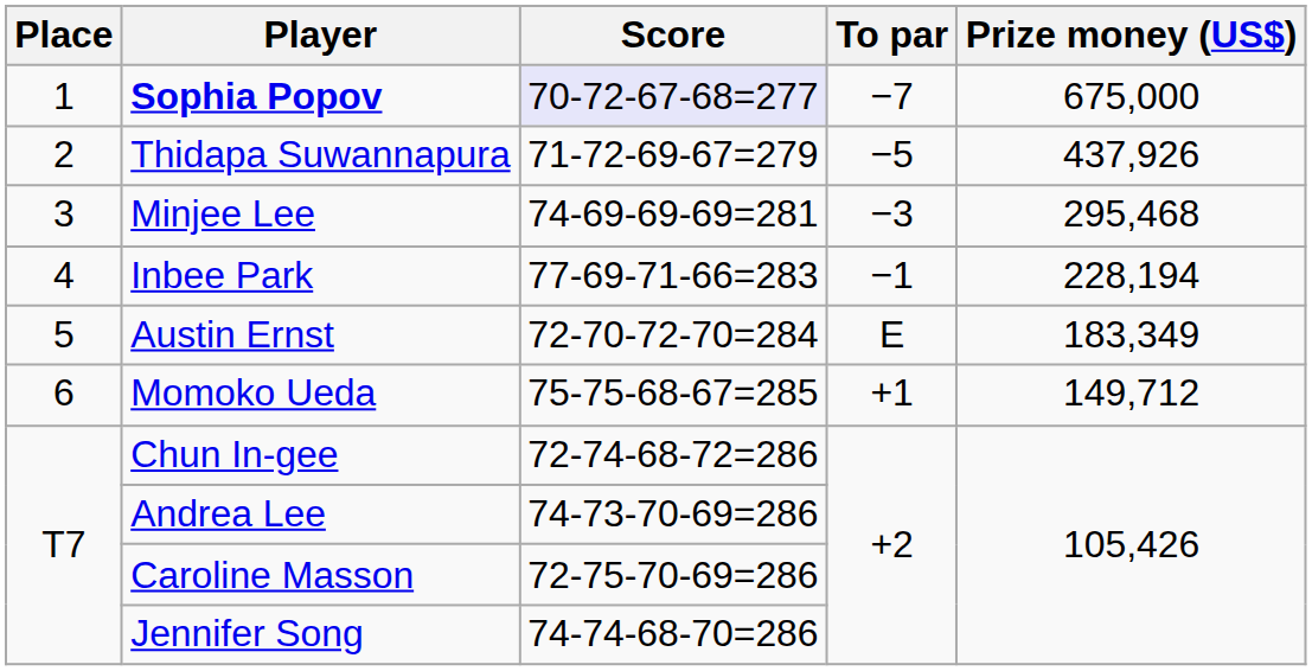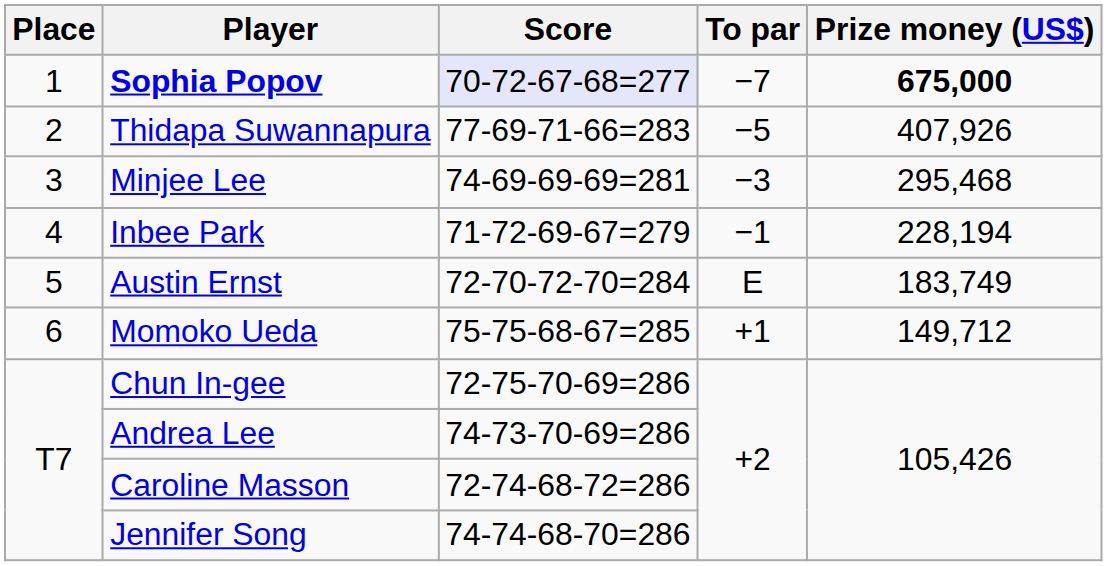 <table class="wikitable">
 <tr>
 <th>Place</th>
 <th>Player</th>
 <th>Score</th>
 <th>To par</th>
 <th>Prize money (<a href='#'>US$</a>)</th>
 </tr>
 <tr>
 <td align=center>1</td>
 <td> <strong><a href='#'>Sophia Popov</a></strong></td>
 <td align=center style="background: lavender;">70-72-67-68=277</td>
 <td align=center>−7</td>
-<td align=center>675,000</td>
+<td align=center><strong>675,000</strong></td>
 </tr>
 <tr>
 <td align=center>2</td>
 <td> <a href='#'>Thidapa Suwannapura</a></td>
-<td align=center>71-72-69-67=279</td>
+<td align=center>77-69-71-66=283</td>
 <td align=center>−5</td>
-<td align=center>437,926</td>
+<td align=center>407,926</td>
 </tr>
 <tr>
 <td align=center>3</td>
 <td> <a href='#'>Minjee Lee</a></td>
 <td align=center>74-69-69-69=281</td>
 <td align=center>−3</td>
 <td align=center>295,468</td>
 </tr>
 <tr>
 <td align=center>4</td>
 <td> <a href='#'>Inbee Park</a></td>
-<td align=center>77-69-71-66=283</td>
+<td align=center>71-72-69-67=279</td>
 <td align=center>−1</td>
 <td align=center>228,194</td>
 </tr>
 <tr>
 <td align=center>5</td>
 <td> <a href='#'>Austin Ernst</a></td>
 <td align=center>72-70-72-70=284</td>
 <td align=center>E</td>
-<td align=center>183,349</td>
+<td align=center>183,749</td>
 </tr>
 <tr>
 <td align=center>6</td>
 <td> <a href='#'>Momoko Ueda</a></td>
 <td align=center>75-75-68-67=285</td>
 <td align=center>+1</td>
 <td align=center>149,712</td>
 </tr>
 <tr>
 <td rowspan=4 align=center>T7</td>
 <td> <a href='#'>Chun In-gee</a></td>
-<td>72-74-68-72=286</td>
+<td>72-75-70-69=286</td>
 <td rowspan=4 align=center>+2</td>
 <td rowspan=4 align=center>105,426</td>
 </tr>
 <tr>
 <td> <a href='#'>Andrea Lee</a></td>
 <td>74-73-70-69=286</td>
 </tr>
 <tr>
 <td> <a href='#'>Caroline Masson</a></td>
-<td>72-75-70-69=286</td>
+<td>72-74-68-72=286</td>
 </tr>
 <tr>
 <td> <a href='#'>Jennifer Song</a></td>
 <td>74-74-68-70=286</td>
 </tr>
 </table>
